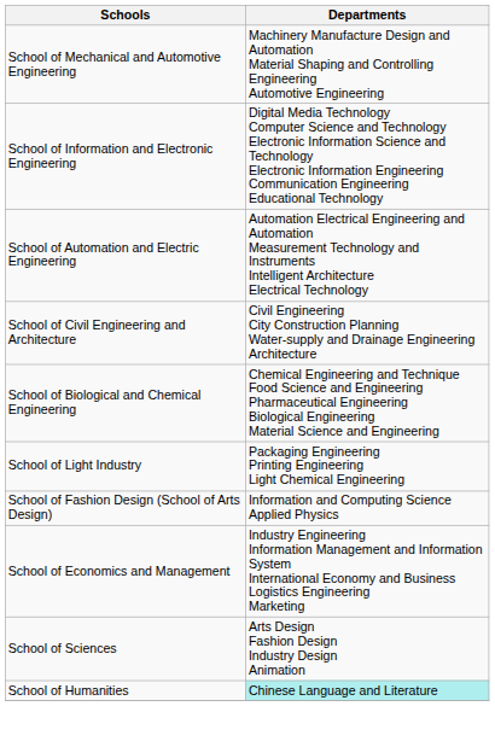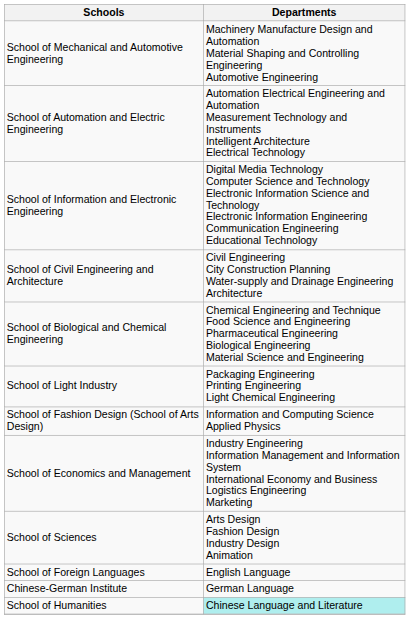 <table class="wikitable" border="1">
 <tr>
 <th>Schools</th>
 <th>Departments</th>
 </tr>
 <tr>
 <td>School of Mechanical and Automotive Engineering</td>
 <td>Machinery Manufacture Design and Automation <br> Material Shaping and Controlling Engineering <br> Automotive Engineering</td>
 </tr>
 <tr>
+<td>School of Automation and Electric Engineering</td>
+<td>Automation Electrical Engineering and Automation <br> Measurement Technology and Instruments <br> Intelligent Architecture <br>Electrical Technology</td>
+</tr>
+<tr>
 <td>School of Information and Electronic Engineering</td>
 <td>Digital Media Technology <br> Computer Science and Technology<br> Electronic Information Science and Technology <br>Electronic Information Engineering <br> Communication Engineering <br>Educational Technology</td>
-</tr>
-<tr>
-<td>School of Automation and Electric Engineering</td>
-<td>Automation Electrical Engineering and Automation <br> Measurement Technology and Instruments <br> Intelligent Architecture <br>Electrical Technology</td>
 </tr>
 <tr>
 <td>School of Civil Engineering and Architecture</td>
 <td>Civil Engineering <br> City Construction Planning <br> Water-supply and Drainage Engineering <br> Architecture</td>
 </tr>
 <tr>
 <td>School of Biological and Chemical Engineering</td>
 <td>Chemical Engineering and Technique <br> Food Science and Engineering <br> Pharmaceutical Engineering <br> Biological Engineering <br> Material Science and Engineering</td>
 </tr>
 <tr>
 <td>School of Light Industry</td>
 <td>Packaging Engineering <br> Printing Engineering <br> Light Chemical Engineering</td>
 </tr>
 <tr>
 <td>School of Fashion Design (School of Arts Design)</td>
 <td>Information and Computing Science <br> Applied Physics</td>
 </tr>
 <tr>
 <td>School of Economics and Management</td>
 <td>Industry Engineering <br>Information Management and Information System <br> International Economy and Business <br> Logistics Engineering <br>Marketing</td>
 </tr>
 <tr>
 <td>School of Sciences</td>
 <td>Arts Design <br> Fashion Design <br> Industry Design <br> Animation</td>
 </tr>
 <tr>
+<td>School of Foreign Languages</td>
+<td>English Language</td>
+</tr>
+<tr>
+<td>Chinese-German Institute</td>
+<td>German Language</td>
+</tr>
+<tr>
 <td>School of Humanities</td>
 <td style="background: paleturquoise;">Chinese Language and Literature</td>
 </tr>
 <tr>
 </tr>
 </table>
